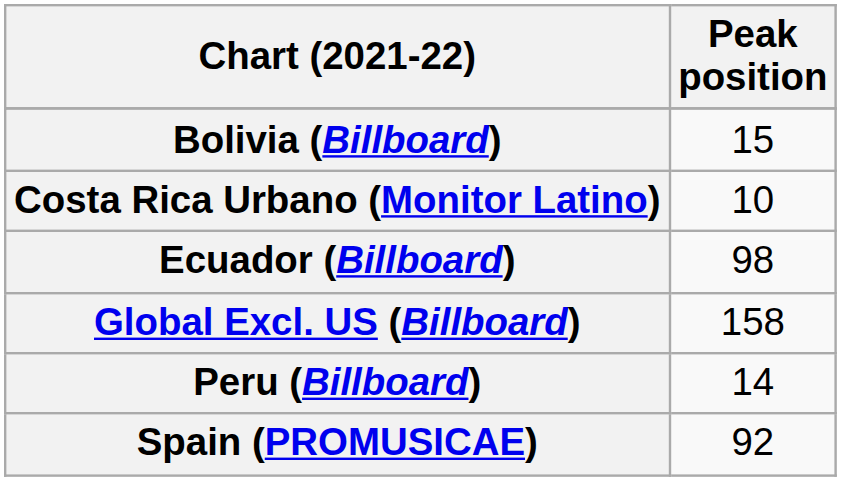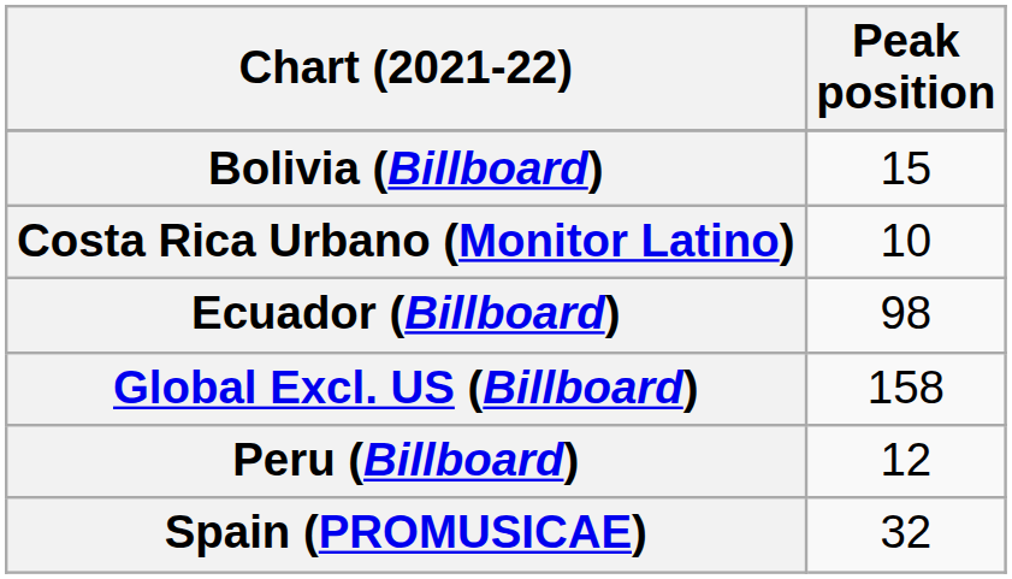 <table class="wikitable sortable plainrowheaders" style="text-align:center">
 <tr>
 <th scope="col">Chart (2021-22)</th>
 <th scope="col">Peak<br>position</th>
 </tr>
 <tr>
 </tr>
 <tr>
 <th scope="row">Bolivia (<em><a href='#'>Billboard</a></em>)</th>
 <td>15</td>
 </tr>
 <tr>
 <th scope="row">Costa Rica Urbano (<a href='#'>Monitor Latino</a>)</th>
 <td>10</td>
 </tr>
 <tr>
 <th scope="row">Ecuador (<em><a href='#'>Billboard</a></em>)</th>
 <td>98</td>
 </tr>
 <tr>
 <th scope="row"><a href='#'>Global Excl. US</a> (<em><a href='#'>Billboard</a></em>)</th>
 <td>158</td>
 </tr>
 <tr>
 <th scope="row">Peru (<em><a href='#'>Billboard</a></em>)</th>
-<td>14</td>
+<td>12</td>
 </tr>
 <tr>
 <th scope="row">Spain (<a href='#'>PROMUSICAE</a>)</th>
-<td>92</td>
+<td>32</td>
 </tr>
 </table>
